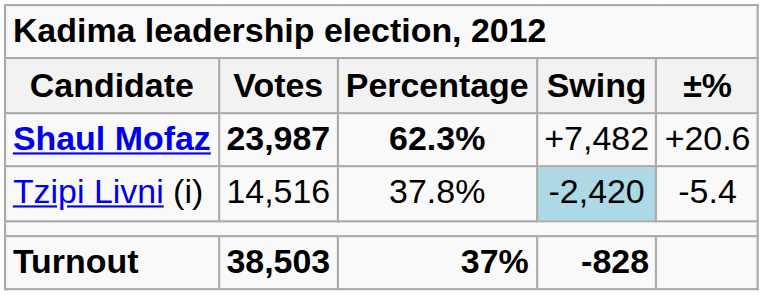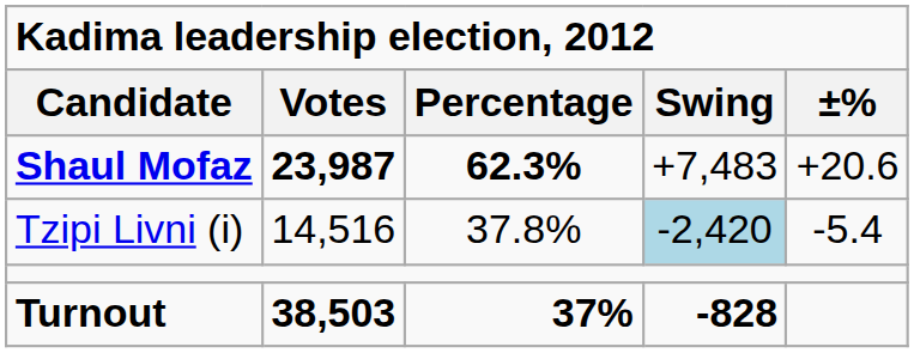 <table class="wikitable">
 <tr>
 <td colspan=5><strong>Kadima leadership election, 2012</strong></td>
 </tr>
 <tr>
 <th>Candidate</th>
 <th>Votes</th>
 <th>Percentage</th>
 <th>Swing</th>
 <th>±%</th>
 </tr>
 <tr>
 <td><strong><a href='#'>Shaul Mofaz</a></strong></td>
 <td align=center><strong>23,987</strong></td>
 <td align=center><strong>62.3%</strong></td>
-<td align=center>+7,482</td>
+<td align=center>+7,483</td>
 <td align=center>+20.6</td>
 </tr>
 <tr>
 <td><a href='#'>Tzipi Livni</a> (i)</td>
 <td align=center>14,516</td>
 <td align=center>37.8%</td>
 <td align=center style="background: lightblue;">-2,420</td>
 <td align=center>-5.4</td>
 </tr>
 <tr>
 <td colspan=5></td>
 </tr>
 <tr>
 <td><strong>Turnout</strong></td>
 <td style=text-align:right><strong>38,503</strong></td>
 <td style=text-align:right><strong>37%</strong></td>
 <td style=text-align:right><strong>-828</strong></td>
 <td style=text-align:right></td>
 </tr>
 </table>
